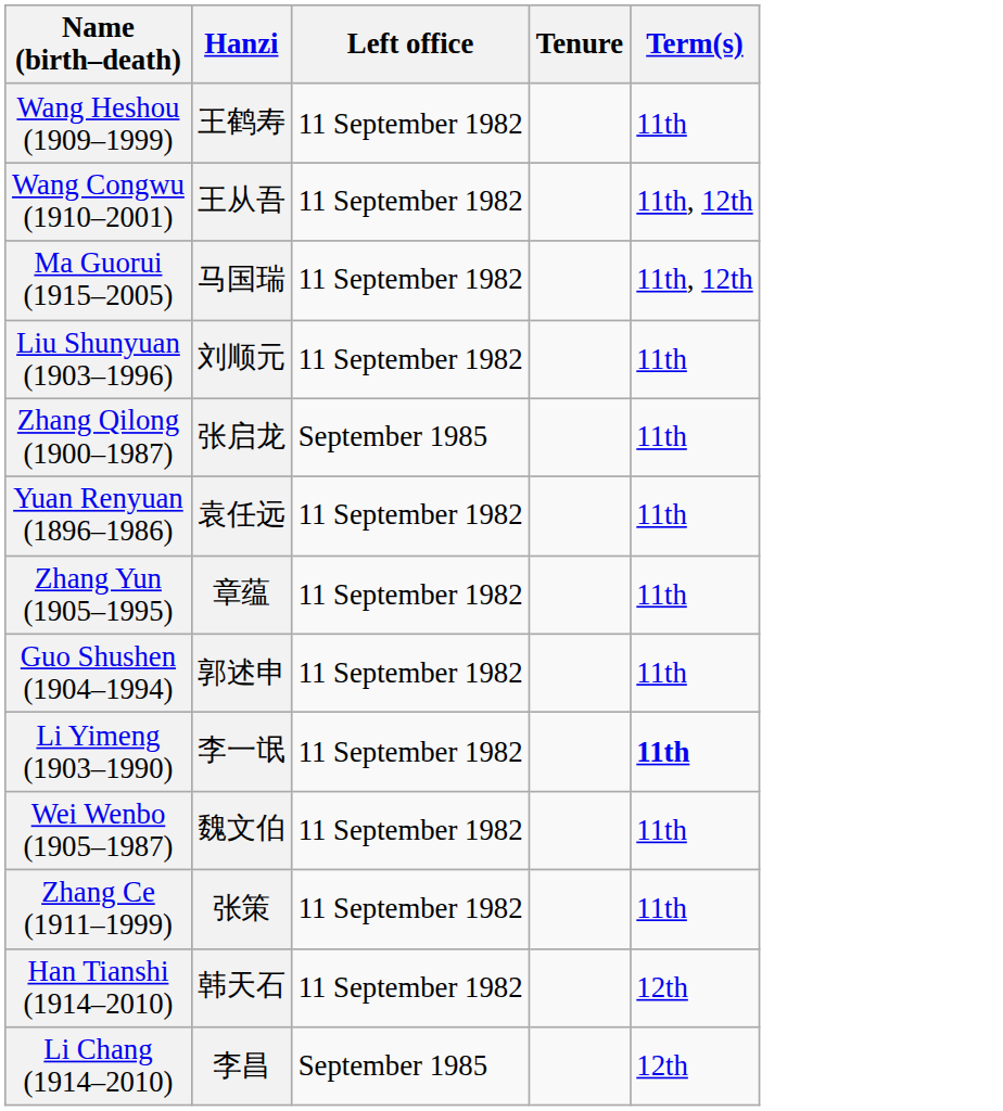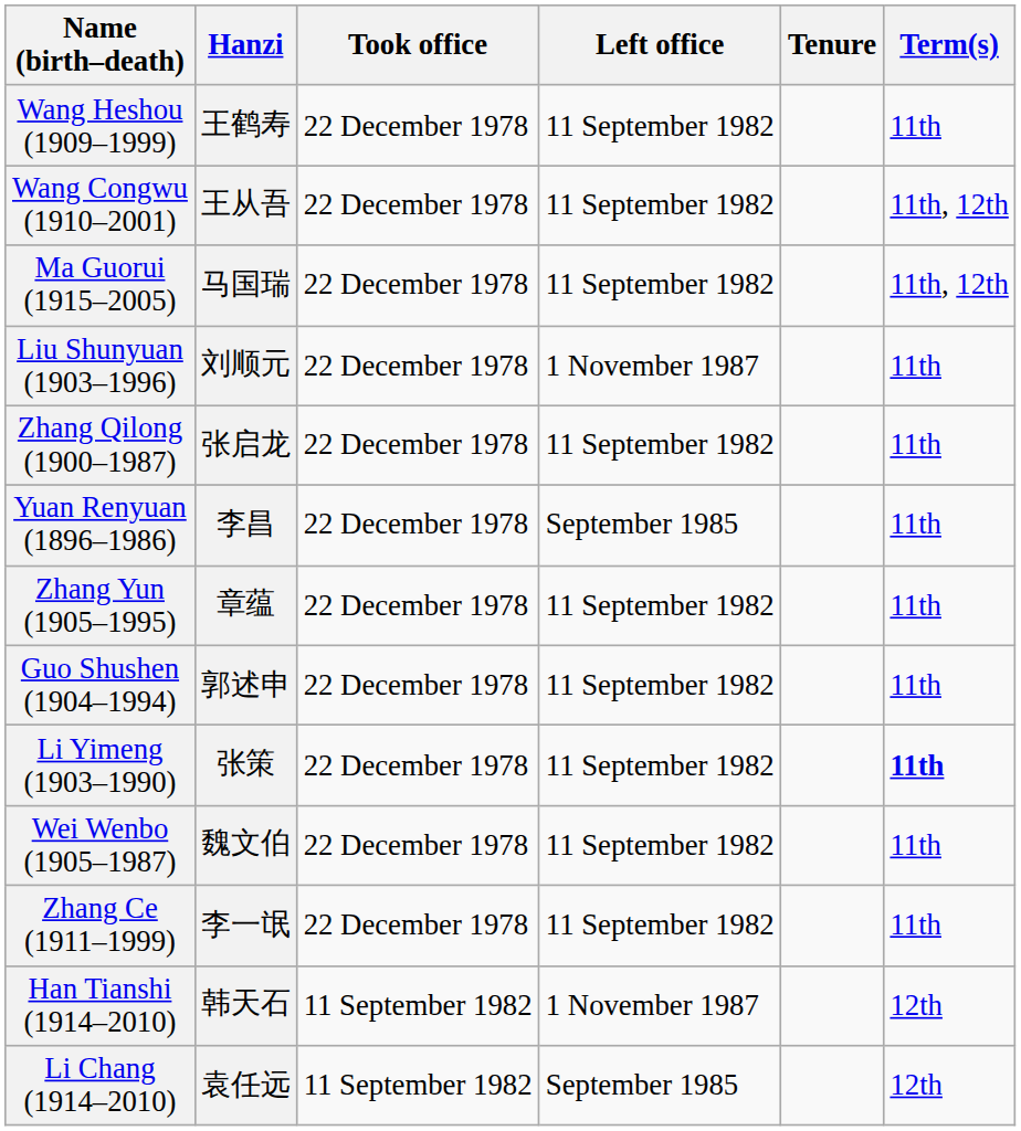 <table class="wikitable">
 <tr>
 <th scope="col">Name<br>(birth–death)</th>
 <th scope="col"><a href='#'>Hanzi</a></th>
+<th scope="col">Took office</th>
 <th scope="col">Left office</th>
 <th scope="col">Tenure</th>
 <th scope="col"><a href='#'>Term(s)</a></th>
 </tr>
 <tr>
 <th align="center" scope="row" style="font-weight:normal;"><a href='#'>Wang Heshou</a><br>(1909–1999)</th>
 <th align="center" scope="row" style="font-weight:normal;">王鹤寿</th>
+<td>22 December 1978</td>
 <td>11 September 1982</td>
 <td></td>
 <td><a href='#'>11th</a></td>
 </tr>
 <tr>
 <th align="center" scope="row" style="font-weight:normal;"><a href='#'>Wang Congwu</a><br>(1910–2001)</th>
 <th align="center" scope="row" style="font-weight:normal;">王从吾</th>
+<td>22 December 1978</td>
 <td>11 September 1982</td>
 <td></td>
 <td><a href='#'>11th</a>, <a href='#'>12th</a></td>
 </tr>
 <tr>
 <th align="center" scope="row" style="font-weight:normal;"><a href='#'>Ma Guorui</a><br>(1915–2005)</th>
 <th align="center" scope="row" style="font-weight:normal;">马国瑞</th>
+<td>22 December 1978</td>
 <td>11 September 1982</td>
 <td></td>
 <td><a href='#'>11th</a>, <a href='#'>12th</a></td>
 </tr>
 <tr>
 <th align="center" scope="row" style="font-weight:normal;"><a href='#'>Liu Shunyuan</a><br>(1903–1996)</th>
 <th align="center" scope="row" style="font-weight:normal;">刘顺元</th>
-<td>11 September 1982</td>
+<td>22 December 1978</td>
+<td>1 November 1987</td>
 <td></td>
 <td><a href='#'>11th</a></td>
 </tr>
 <tr>
 <th align="center" scope="row" style="font-weight:normal;"><a href='#'>Zhang Qilong</a><br>(1900–1987)</th>
 <th align="center" scope="row" style="font-weight:normal;">张启龙</th>
-<td>September 1985</td>
+<td>22 December 1978</td>
+<td>11 September 1982</td>
 <td></td>
 <td><a href='#'>11th</a></td>
 </tr>
 <tr>
 <th align="center" scope="row" style="font-weight:normal;"><a href='#'>Yuan Renyuan</a><br>(1896–1986)</th>
-<th align="center" scope="row" style="font-weight:normal;">袁任远</th>
-<td>11 September 1982</td>
+<th align="center" scope="row" style="font-weight:normal;">李昌</th>
+<td>22 December 1978</td>
+<td>September 1985</td>
 <td></td>
 <td><a href='#'>11th</a></td>
 </tr>
 <tr>
 <th align="center" scope="row" style="font-weight:normal;"><a href='#'>Zhang Yun</a><br>(1905–1995)</th>
 <th align="center" scope="row" style="font-weight:normal;">章蕴</th>
+<td>22 December 1978</td>
 <td>11 September 1982</td>
 <td></td>
 <td><a href='#'>11th</a></td>
 </tr>
 <tr>
 <th align="center" scope="row" style="font-weight:normal;"><a href='#'>Guo Shushen</a><br>(1904–1994)</th>
 <th align="center" scope="row" style="font-weight:normal;">郭述申</th>
+<td>22 December 1978</td>
 <td>11 September 1982</td>
 <td></td>
 <td><a href='#'>11th</a></td>
 </tr>
 <tr>
 <th align="center" scope="row" style="font-weight:normal;"><a href='#'>Li Yimeng</a><br>(1903–1990)</th>
-<th align="center" scope="row" style="font-weight:normal;">李一氓</th>
+<th align="center" scope="row" style="font-weight:normal;">张策</th>
+<td>22 December 1978</td>
 <td>11 September 1982</td>
 <td></td>
 <td><strong><a href='#'>11th</a></strong></td>
 </tr>
 <tr>
 <th align="center" scope="row" style="font-weight:normal;"><a href='#'>Wei Wenbo</a><br>(1905–1987)</th>
 <th align="center" scope="row" style="font-weight:normal;">魏文伯</th>
+<td>22 December 1978</td>
 <td>11 September 1982</td>
 <td></td>
 <td><a href='#'>11th</a></td>
 </tr>
 <tr>
 <th align="center" scope="row" style="font-weight:normal;"><a href='#'>Zhang Ce</a><br>(1911–1999)</th>
-<th align="center" scope="row" style="font-weight:normal;">张策</th>
+<th align="center" scope="row" style="font-weight:normal;">李一氓</th>
+<td>22 December 1978</td>
 <td>11 September 1982</td>
 <td></td>
 <td><a href='#'>11th</a></td>
 </tr>
 <tr>
 <th align="center" scope="row" style="font-weight:normal;"><a href='#'>Han Tianshi</a><br>(1914–2010)</th>
 <th align="center" scope="row" style="font-weight:normal;">韩天石</th>
 <td>11 September 1982</td>
+<td>1 November 1987</td>
 <td></td>
 <td><a href='#'>12th</a></td>
 </tr>
 <tr>
 <th align="center" scope="row" style="font-weight:normal;"><a href='#'>Li Chang</a><br>(1914–2010)</th>
-<th align="center" scope="row" style="font-weight:normal;">李昌</th>
+<th align="center" scope="row" style="font-weight:normal;">袁任远</th>
+<td>11 September 1982</td>
 <td>September 1985</td>
 <td></td>
 <td><a href='#'>12th</a></td>
 </tr>
 </table>
